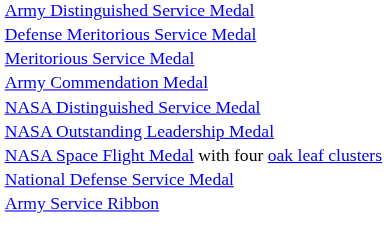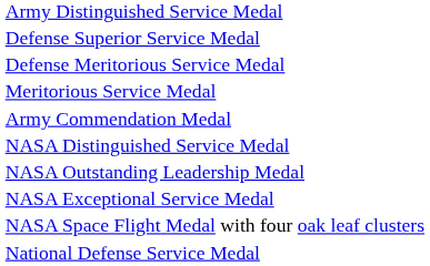 <table>
 <tr>
 <td></td>
 <td><a href='#'>Army Distinguished Service Medal</a></td>
+</tr>
+<tr>
+<td></td>
+<td><a href='#'>Defense Superior Service Medal</a></td>
 </tr>
 <tr>
 <td></td>
 <td><a href='#'>Defense Meritorious Service Medal</a></td>
 </tr>
 <tr>
 <td></td>
 <td><a href='#'>Meritorious Service Medal</a></td>
 </tr>
 <tr>
 <td></td>
 <td><a href='#'>Army Commendation Medal</a></td>
 </tr>
 <tr>
 <td></td>
 <td><a href='#'>NASA Distinguished Service Medal</a></td>
 </tr>
 <tr>
 <td></td>
 <td><a href='#'>NASA Outstanding Leadership Medal</a></td>
 </tr>
 <tr>
 <td></td>
+<td><a href='#'>NASA Exceptional Service Medal</a></td>
+</tr>
+<tr>
+<td></td>
 <td><a href='#'>NASA Space Flight Medal</a> with four <a href='#'>oak leaf clusters</a></td>
 </tr>
 <tr>
 <td></td>
 <td><a href='#'>National Defense Service Medal</a></td>
 </tr>
-<tr>
-<td></td>
-<td><a href='#'>Army Service Ribbon</a></td>
-</tr>
 </table>
